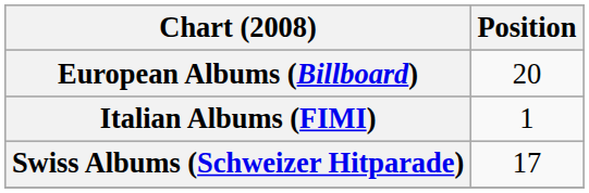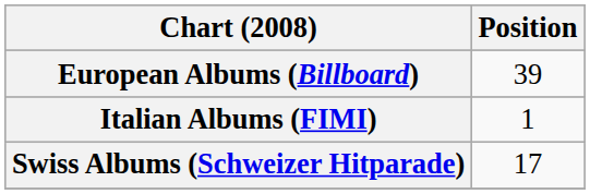 <table class="wikitable sortable plainrowheaders" style="text-align:center;">
 <tr>
 <th>Chart (2008)</th>
 <th>Position</th>
 </tr>
 <tr>
 <th scope="row">European Albums (<em><a href='#'>Billboard</a></em>)</th>
-<td>20</td>
+<td>39</td>
 </tr>
 <tr>
 <th scope="row">Italian Albums (<a href='#'>FIMI</a>)</th>
 <td>1</td>
 </tr>
 <tr>
 <th scope="row">Swiss Albums (<a href='#'>Schweizer Hitparade</a>)</th>
 <td>17</td>
 </tr>
 <tr>
 </tr>
 </table>
